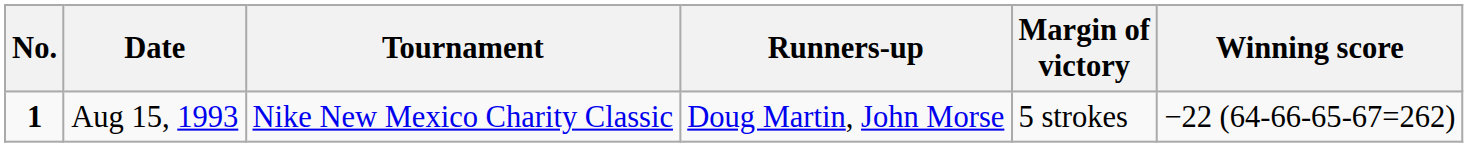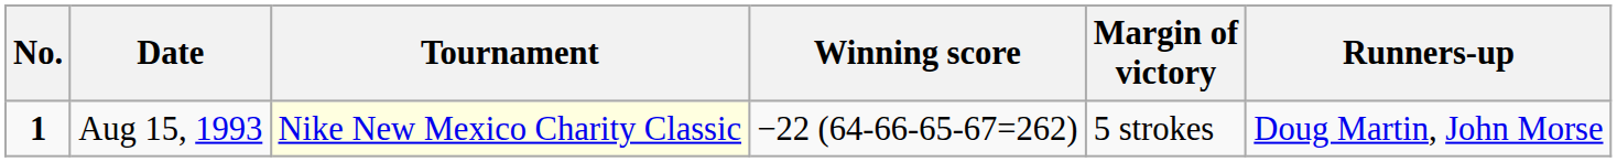 <table class="wikitable" style="font-size:95%;">
 <tr>
 <th>No.</th>
 <th>Date</th>
 <th>Tournament</th>
+<th>Winning score</th>
+<th>Margin of<br>victory</th>
 <th>Runners-up</th>
-<th>Margin of<br>victory</th>
-<th>Winning score</th>
 </tr>
 <tr>
 <td align=center><strong>1</strong></td>
 <td align=right>Aug 15, <a href='#'>1993</a></td>
-<td><a href='#'>Nike New Mexico Charity Classic</a></td>
+<td style="background: lightyellow;"><a href='#'>Nike New Mexico Charity Classic</a></td>
+<td>−22 (64-66-65-67=262)</td>
+<td>5 strokes</td>
 <td> <a href='#'>Doug Martin</a>,  <a href='#'>John Morse</a></td>
-<td>5 strokes</td>
-<td>−22 (64-66-65-67=262)</td>
 </tr>
 </table>
